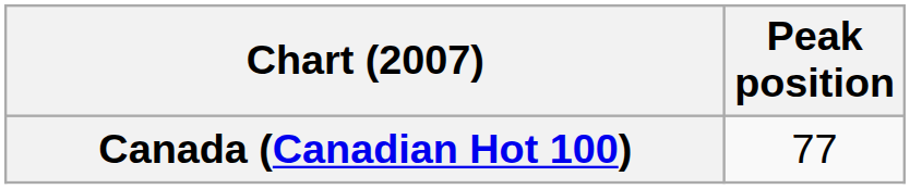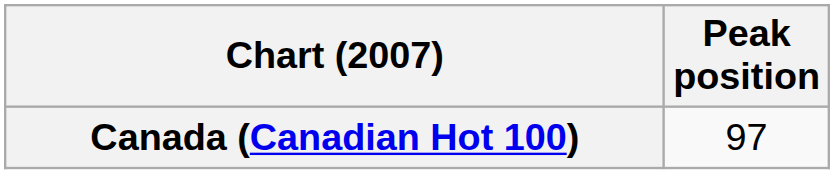 <table class="wikitable plainrowheaders" style="text-align:center">
 <tr>
 <th style="width:17em;">Chart (2007)</th>
 <th>Peak<br>position</th>
 </tr>
 <tr>
 <th scope="row">Canada (<a href='#'>Canadian Hot 100</a>)</th>
-<td>77</td>
+<td>97</td>
 </tr>
 </table>
